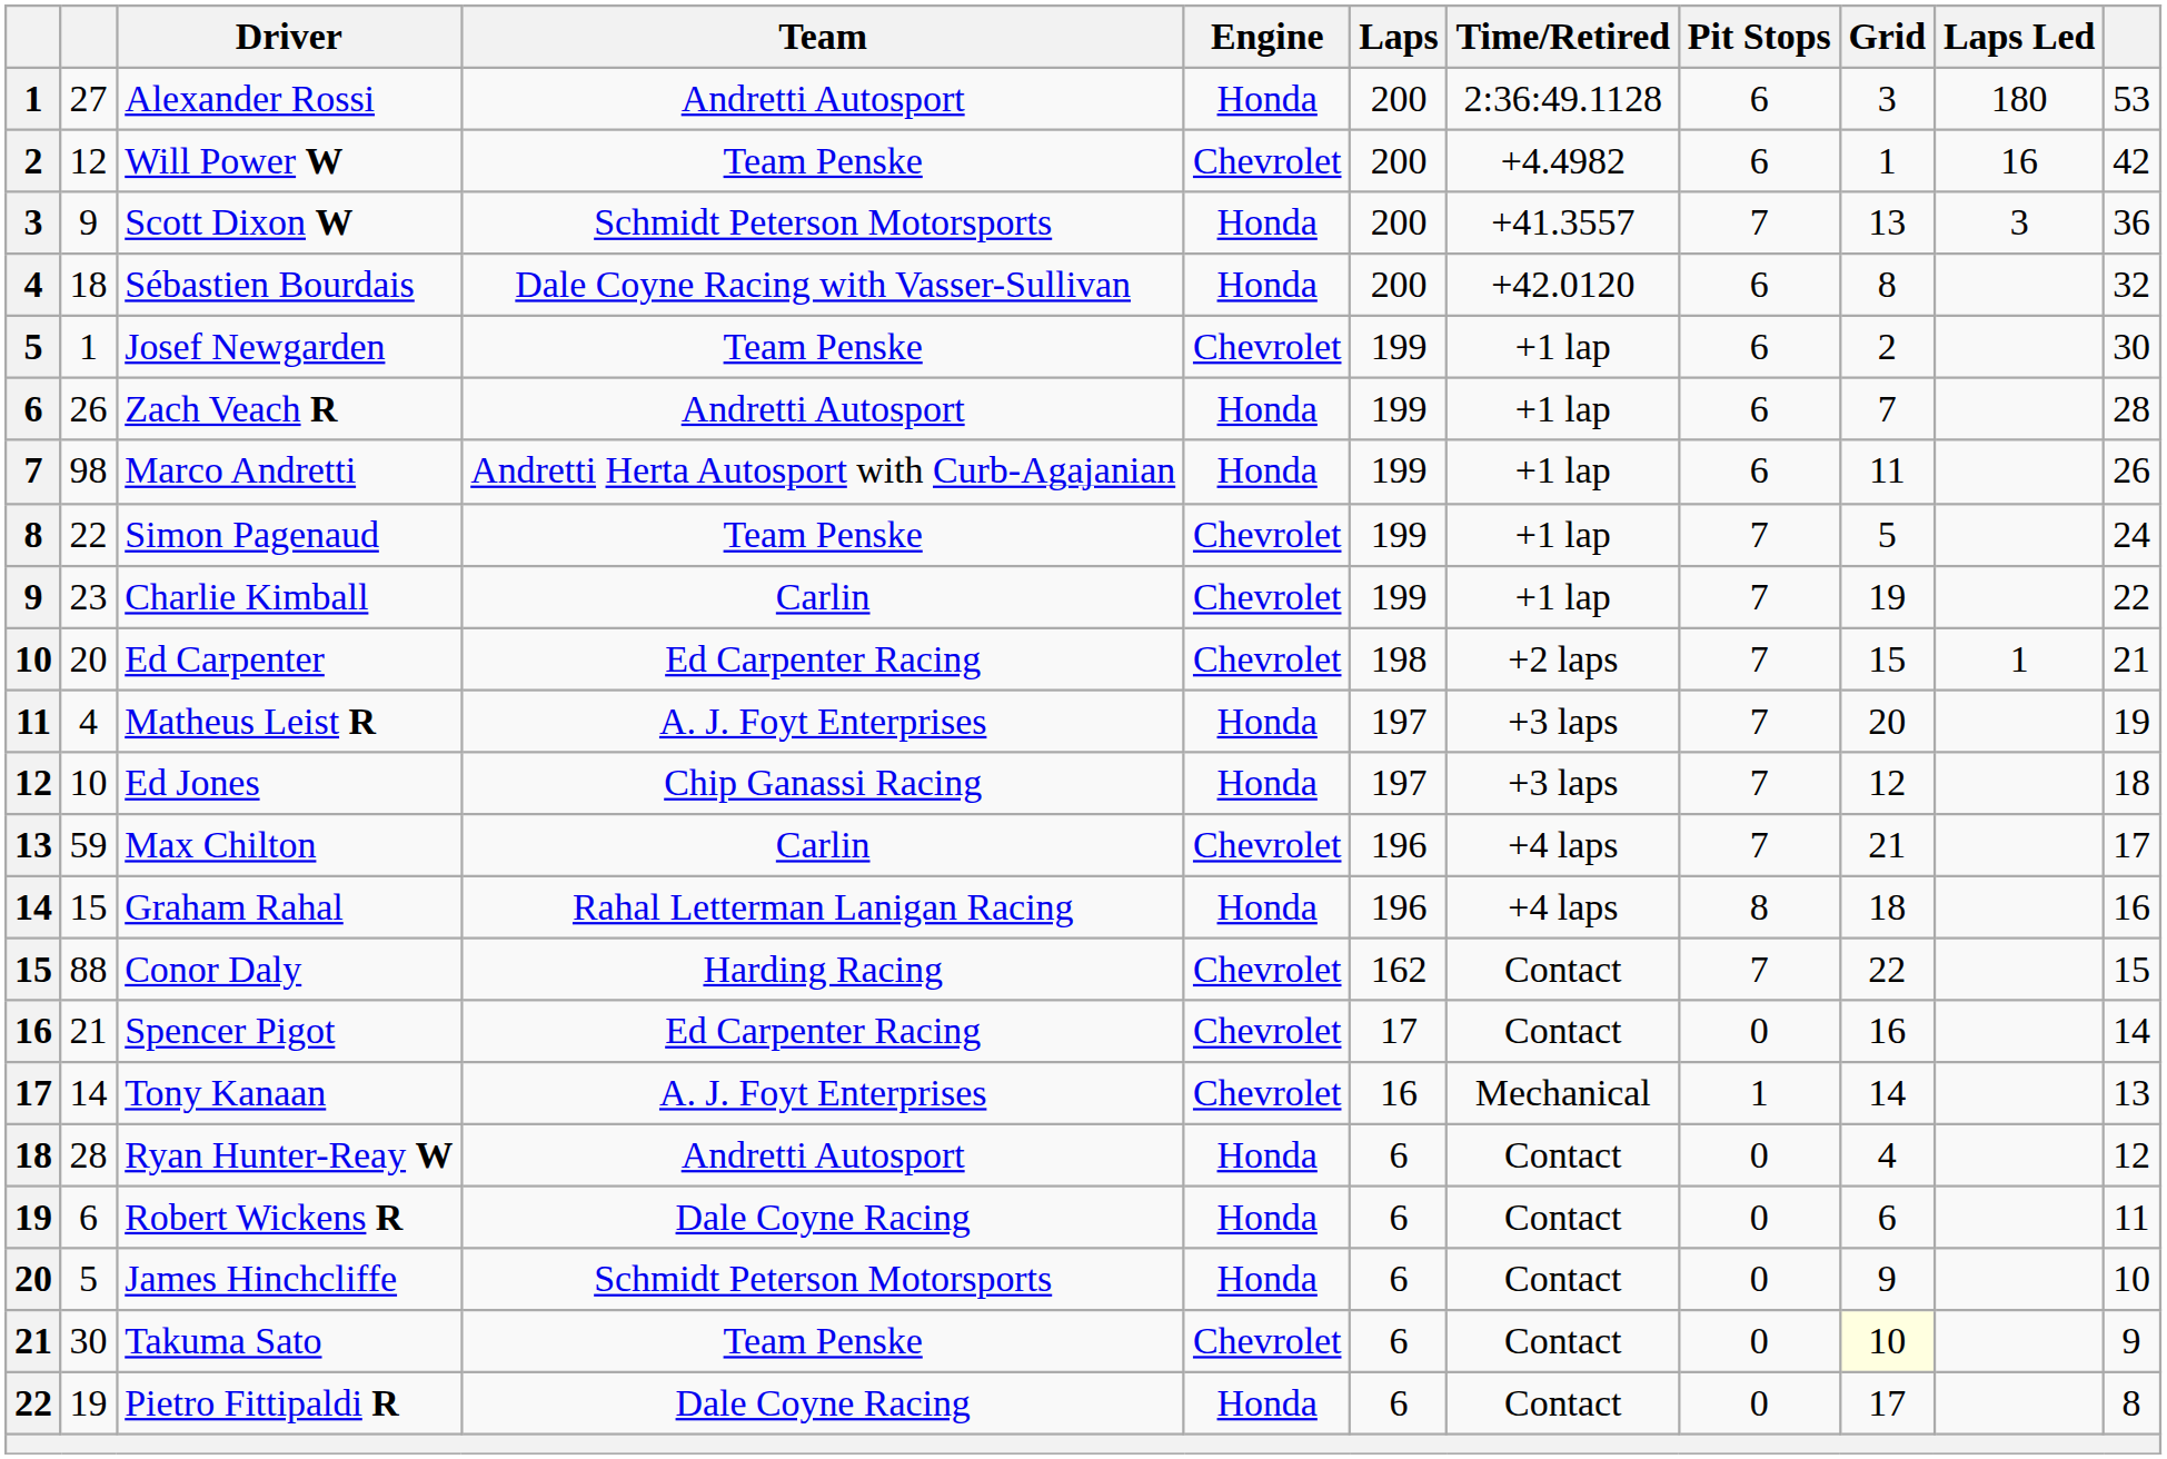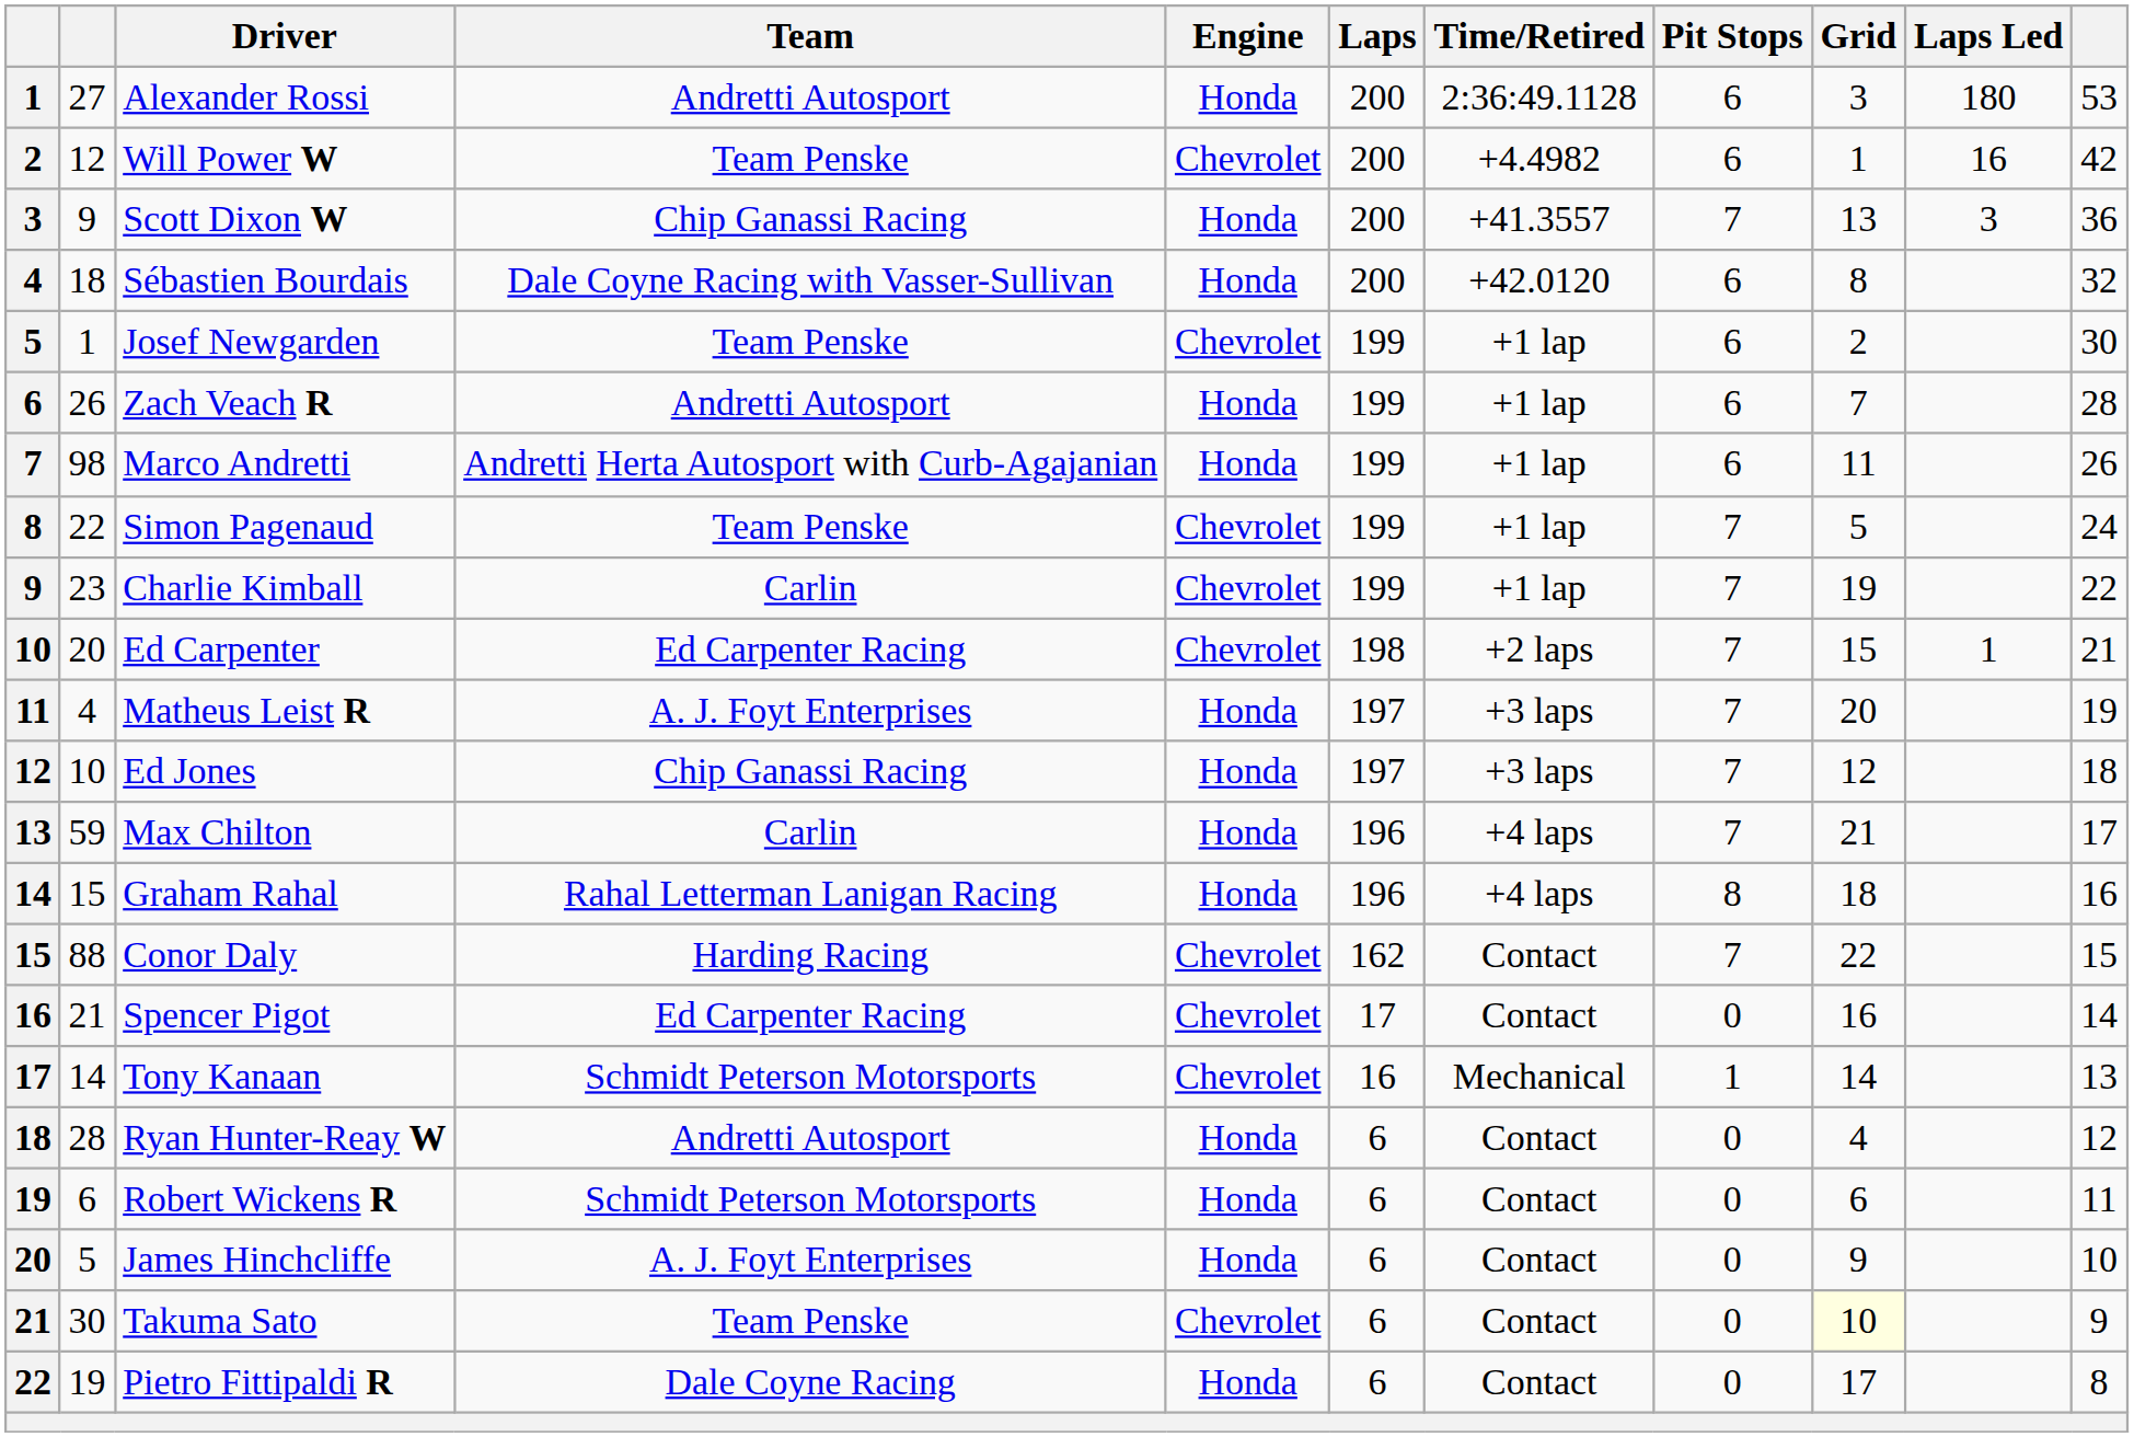 <table class="wikitable" style="text-align:center; font-size: 95%;">
 <tr>
 <th></th>
 <th></th>
 <th>Driver</th>
 <th>Team</th>
 <th>Engine</th>
 <th>Laps</th>
 <th>Time/Retired</th>
 <th>Pit Stops</th>
 <th>Grid</th>
 <th>Laps Led</th>
 <th></th>
 </tr>
 <tr>
 <th>1</th>
 <td>27</td>
 <td align="left"> <a href='#'>Alexander Rossi</a></td>
 <td><a href='#'>Andretti Autosport</a></td>
 <td><a href='#'>Honda</a></td>
 <td>200</td>
 <td>2:36:49.1128</td>
 <td>6</td>
 <td>3</td>
 <td>180</td>
 <td>53</td>
 </tr>
 <tr>
 <th>2</th>
 <td>12</td>
 <td align="left"> <a href='#'>Will Power</a> <strong><span>W</span></strong></td>
 <td><a href='#'>Team Penske</a></td>
 <td><a href='#'>Chevrolet</a></td>
 <td>200</td>
 <td>+4.4982</td>
 <td>6</td>
 <td>1</td>
 <td>16</td>
 <td>42</td>
 </tr>
 <tr>
 <th>3</th>
 <td>9</td>
 <td align="left"> <a href='#'>Scott Dixon</a> <strong><span>W</span></strong></td>
-<td><a href='#'>Schmidt Peterson Motorsports</a></td>
+<td><a href='#'>Chip Ganassi Racing</a></td>
 <td><a href='#'>Honda</a></td>
 <td>200</td>
 <td>+41.3557</td>
 <td>7</td>
 <td>13</td>
 <td>3</td>
 <td>36</td>
 </tr>
 <tr>
 <th>4</th>
 <td>18</td>
 <td align="left"> <a href='#'>Sébastien Bourdais</a></td>
 <td><a href='#'>Dale Coyne Racing with Vasser-Sullivan</a></td>
 <td><a href='#'>Honda</a></td>
 <td>200</td>
 <td>+42.0120</td>
 <td>6</td>
 <td>8</td>
 <td></td>
 <td>32</td>
 </tr>
 <tr>
 <th>5</th>
 <td>1</td>
 <td align="left"> <a href='#'>Josef Newgarden</a></td>
 <td><a href='#'>Team Penske</a></td>
 <td><a href='#'>Chevrolet</a></td>
 <td>199</td>
 <td>+1 lap</td>
 <td>6</td>
 <td>2</td>
 <td></td>
 <td>30</td>
 </tr>
 <tr>
 <th>6</th>
 <td>26</td>
 <td align="left"> <a href='#'>Zach Veach</a> <strong><span>R</span></strong></td>
 <td><a href='#'>Andretti Autosport</a></td>
 <td><a href='#'>Honda</a></td>
 <td>199</td>
 <td>+1 lap</td>
 <td>6</td>
 <td>7</td>
 <td></td>
 <td>28</td>
 </tr>
 <tr>
 <th>7</th>
 <td>98</td>
 <td align="left"> <a href='#'>Marco Andretti</a></td>
 <td><a href='#'>Andretti</a> <a href='#'>Herta Autosport</a> with <a href='#'>Curb-Agajanian</a></td>
 <td><a href='#'>Honda</a></td>
 <td>199</td>
 <td>+1 lap</td>
 <td>6</td>
 <td>11</td>
 <td></td>
 <td>26</td>
 </tr>
 <tr>
 <th>8</th>
 <td>22</td>
 <td align="left"> <a href='#'>Simon Pagenaud</a></td>
 <td><a href='#'>Team Penske</a></td>
 <td><a href='#'>Chevrolet</a></td>
 <td>199</td>
 <td>+1 lap</td>
 <td>7</td>
 <td>5</td>
 <td></td>
 <td>24</td>
 </tr>
 <tr>
 <th>9</th>
 <td>23</td>
 <td align="left"> <a href='#'>Charlie Kimball</a></td>
 <td><a href='#'>Carlin</a></td>
 <td><a href='#'>Chevrolet</a></td>
 <td>199</td>
 <td>+1 lap</td>
 <td>7</td>
 <td>19</td>
 <td></td>
 <td>22</td>
 </tr>
 <tr>
 <th>10</th>
 <td>20</td>
 <td align="left"> <a href='#'>Ed Carpenter</a></td>
 <td><a href='#'>Ed Carpenter Racing</a></td>
 <td><a href='#'>Chevrolet</a></td>
 <td>198</td>
 <td>+2 laps</td>
 <td>7</td>
 <td>15</td>
 <td>1</td>
 <td>21</td>
 </tr>
 <tr>
 <th>11</th>
 <td>4</td>
 <td align="left"> <a href='#'>Matheus Leist</a> <strong><span>R</span></strong></td>
 <td><a href='#'>A. J. Foyt Enterprises</a></td>
 <td><a href='#'>Honda</a></td>
 <td>197</td>
 <td>+3 laps</td>
 <td>7</td>
 <td>20</td>
 <td></td>
 <td>19</td>
 </tr>
 <tr>
 <th>12</th>
 <td>10</td>
 <td align="left"> <a href='#'>Ed Jones</a></td>
 <td><a href='#'>Chip Ganassi Racing</a></td>
 <td><a href='#'>Honda</a></td>
 <td>197</td>
 <td>+3 laps</td>
 <td>7</td>
 <td>12</td>
 <td></td>
 <td>18</td>
 </tr>
 <tr>
 <th>13</th>
 <td>59</td>
 <td align="left"> <a href='#'>Max Chilton</a></td>
 <td><a href='#'>Carlin</a></td>
-<td><a href='#'>Chevrolet</a></td>
+<td><a href='#'>Honda</a></td>
 <td>196</td>
 <td>+4 laps</td>
 <td>7</td>
 <td>21</td>
 <td></td>
 <td>17</td>
 </tr>
 <tr>
 <th>14</th>
 <td>15</td>
 <td align="left"> <a href='#'>Graham Rahal</a></td>
 <td><a href='#'>Rahal Letterman Lanigan Racing</a></td>
 <td><a href='#'>Honda</a></td>
 <td>196</td>
 <td>+4 laps</td>
 <td>8</td>
 <td>18</td>
 <td></td>
 <td>16</td>
 </tr>
 <tr>
 <th>15</th>
 <td>88</td>
 <td align="left"> <a href='#'>Conor Daly</a></td>
 <td><a href='#'>Harding Racing</a></td>
 <td><a href='#'>Chevrolet</a></td>
 <td>162</td>
 <td>Contact</td>
 <td>7</td>
 <td>22</td>
 <td></td>
 <td>15</td>
 </tr>
 <tr>
 <th>16</th>
 <td>21</td>
 <td align="left"> <a href='#'>Spencer Pigot</a></td>
 <td><a href='#'>Ed Carpenter Racing</a></td>
 <td><a href='#'>Chevrolet</a></td>
 <td>17</td>
 <td>Contact</td>
 <td>0</td>
 <td>16</td>
 <td></td>
 <td>14</td>
 </tr>
 <tr>
 <th>17</th>
 <td>14</td>
 <td align="left"> <a href='#'>Tony Kanaan</a></td>
-<td><a href='#'>A. J. Foyt Enterprises</a></td>
+<td><a href='#'>Schmidt Peterson Motorsports</a></td>
 <td><a href='#'>Chevrolet</a></td>
 <td>16</td>
 <td>Mechanical</td>
 <td>1</td>
 <td>14</td>
 <td></td>
 <td>13</td>
 </tr>
 <tr>
 <th>18</th>
 <td>28</td>
 <td align="left"> <a href='#'>Ryan Hunter-Reay</a> <strong><span>W</span></strong></td>
 <td><a href='#'>Andretti Autosport</a></td>
 <td><a href='#'>Honda</a></td>
 <td>6</td>
 <td>Contact</td>
 <td>0</td>
 <td>4</td>
 <td></td>
 <td>12</td>
 </tr>
 <tr>
 <th>19</th>
 <td>6</td>
 <td align="left"> <a href='#'>Robert Wickens</a> <strong><span>R</span></strong></td>
-<td><a href='#'>Dale Coyne Racing</a></td>
+<td><a href='#'>Schmidt Peterson Motorsports</a></td>
 <td><a href='#'>Honda</a></td>
 <td>6</td>
 <td>Contact</td>
 <td>0</td>
 <td>6</td>
 <td></td>
 <td>11</td>
 </tr>
 <tr>
 <th>20</th>
 <td>5</td>
 <td align="left"> <a href='#'>James Hinchcliffe</a></td>
-<td><a href='#'>Schmidt Peterson Motorsports</a></td>
+<td><a href='#'>A. J. Foyt Enterprises</a></td>
 <td><a href='#'>Honda</a></td>
 <td>6</td>
 <td>Contact</td>
 <td>0</td>
 <td>9</td>
 <td></td>
 <td>10</td>
 </tr>
 <tr>
 <th>21</th>
 <td>30</td>
 <td align="left"> <a href='#'>Takuma Sato</a></td>
 <td><a href='#'>Team Penske</a></td>
 <td><a href='#'>Chevrolet</a></td>
 <td>6</td>
 <td>Contact</td>
 <td>0</td>
 <td style="background: lightyellow;">10</td>
 <td></td>
 <td>9</td>
 </tr>
 <tr>
 <th>22</th>
 <td>19</td>
 <td align="left"> <a href='#'>Pietro Fittipaldi</a> <strong><span>R</span></strong></td>
 <td><a href='#'>Dale Coyne Racing</a></td>
 <td><a href='#'>Honda</a></td>
 <td>6</td>
 <td>Contact</td>
 <td>0</td>
 <td>17</td>
 <td></td>
 <td>8</td>
 </tr>
 <tr>
 <th colspan="11"></th>
 </tr>
 </table>
